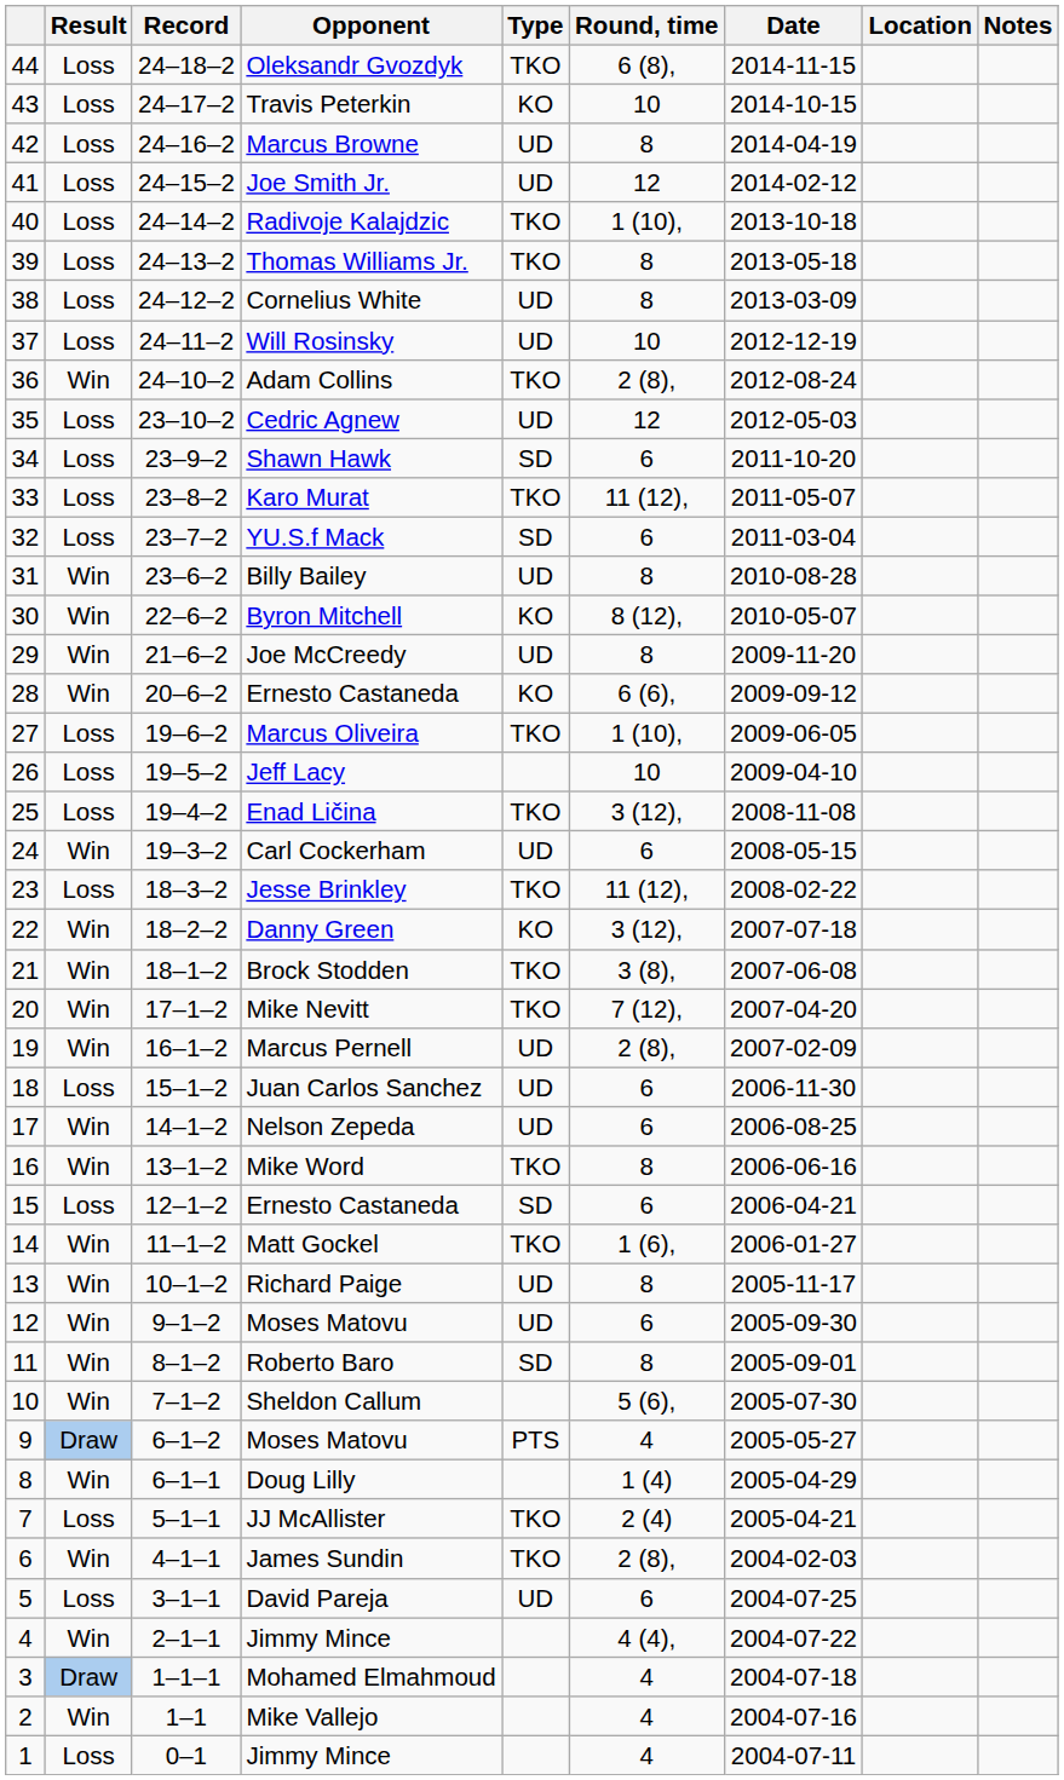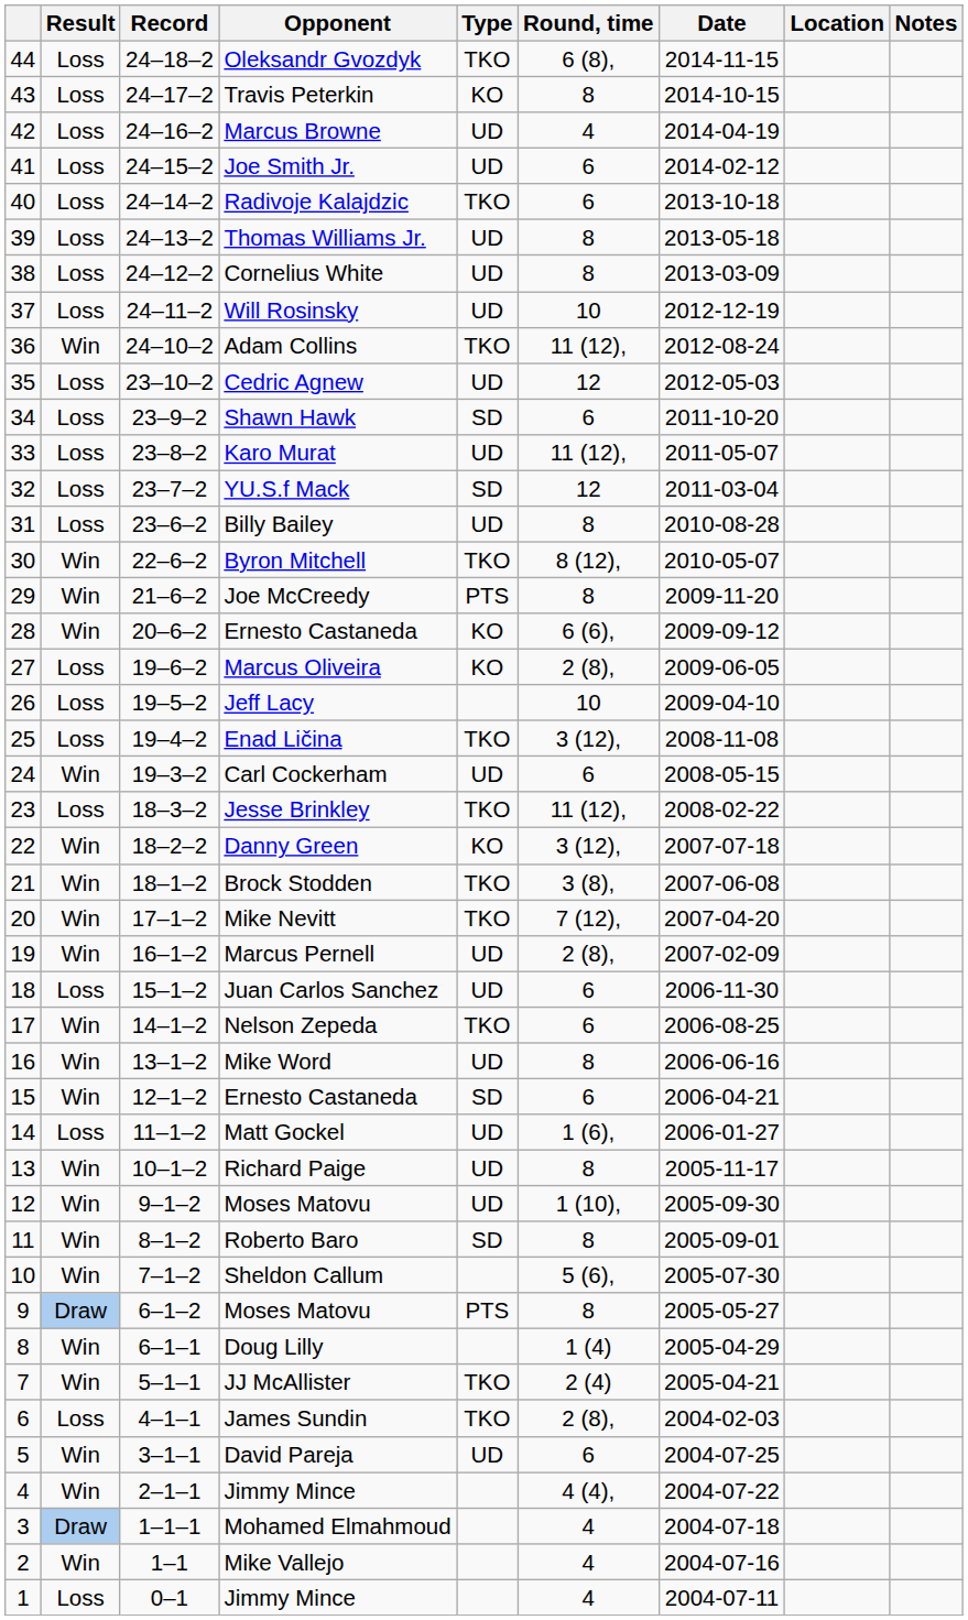 <table class="wikitable" style="text-align:center; font-size:95%">
 <tr>
 <th></th>
 <th>Result</th>
 <th>Record</th>
 <th>Opponent</th>
 <th>Type</th>
 <th>Round, time</th>
 <th>Date</th>
 <th>Location</th>
 <th>Notes</th>
 </tr>
 <tr>
 <td>44</td>
 <td>Loss</td>
 <td>24–18–2</td>
 <td style="text-align:left;"><a href='#'>Oleksandr Gvozdyk</a></td>
 <td>TKO</td>
 <td>6 (8), </td>
 <td>2014-11-15</td>
 <td style="text-align:left;"></td>
 <td style="text-align:left;"></td>
 </tr>
 <tr>
 <td>43</td>
 <td>Loss</td>
 <td>24–17–2</td>
 <td style="text-align:left;">Travis Peterkin</td>
 <td>KO</td>
-<td>10</td>
+<td>8</td>
 <td>2014-10-15</td>
 <td style="text-align:left;"></td>
 <td style="text-align:left;"></td>
 </tr>
 <tr>
 <td>42</td>
 <td>Loss</td>
 <td>24–16–2</td>
 <td style="text-align:left;"><a href='#'>Marcus Browne</a></td>
 <td>UD</td>
-<td>8</td>
+<td>4</td>
 <td>2014-04-19</td>
 <td style="text-align:left;"></td>
 <td style="text-align:left;"></td>
 </tr>
 <tr>
 <td>41</td>
 <td>Loss</td>
 <td>24–15–2</td>
 <td style="text-align:left;"><a href='#'>Joe Smith Jr.</a></td>
 <td>UD</td>
-<td>12</td>
+<td>6</td>
 <td>2014-02-12</td>
 <td style="text-align:left;"></td>
 <td style="text-align:left;"></td>
 </tr>
 <tr>
 <td>40</td>
 <td>Loss</td>
 <td>24–14–2</td>
 <td style="text-align:left;"><a href='#'>Radivoje Kalajdzic</a></td>
 <td>TKO</td>
-<td>1 (10), </td>
+<td>6</td>
 <td>2013-10-18</td>
 <td style="text-align:left;"></td>
 <td style="text-align:left;"></td>
 </tr>
 <tr>
 <td>39</td>
 <td>Loss</td>
 <td>24–13–2</td>
 <td style="text-align:left;"><a href='#'>Thomas Williams Jr.</a></td>
-<td>TKO</td>
+<td>UD</td>
 <td>8</td>
 <td>2013-05-18</td>
 <td style="text-align:left;"></td>
 <td style="text-align:left;"></td>
 </tr>
 <tr>
 <td>38</td>
 <td>Loss</td>
 <td>24–12–2</td>
 <td style="text-align:left;">Cornelius White</td>
 <td>UD</td>
 <td>8</td>
 <td>2013-03-09</td>
 <td style="text-align:left;"></td>
 <td style="text-align:left;"></td>
 </tr>
 <tr>
 <td>37</td>
 <td>Loss</td>
 <td>24–11–2</td>
 <td style="text-align:left;"><a href='#'>Will Rosinsky</a></td>
 <td>UD</td>
 <td>10</td>
 <td>2012-12-19</td>
 <td style="text-align:left;"></td>
 <td style="text-align:left;"></td>
 </tr>
 <tr>
 <td>36</td>
 <td>Win</td>
 <td>24–10–2</td>
 <td style="text-align:left;">Adam Collins</td>
 <td>TKO</td>
-<td>2 (8), </td>
+<td>11 (12), </td>
 <td>2012-08-24</td>
 <td style="text-align:left;"></td>
 <td style="text-align:left;"></td>
 </tr>
 <tr>
 <td>35</td>
 <td>Loss</td>
 <td>23–10–2</td>
 <td style="text-align:left;"><a href='#'>Cedric Agnew</a></td>
 <td>UD</td>
 <td>12</td>
 <td>2012-05-03</td>
 <td style="text-align:left;"></td>
 <td style="text-align:left;"></td>
 </tr>
 <tr>
 <td>34</td>
 <td>Loss</td>
 <td>23–9–2</td>
 <td style="text-align:left;"><a href='#'>Shawn Hawk</a></td>
 <td>SD</td>
 <td>6</td>
 <td>2011-10-20</td>
 <td style="text-align:left;"></td>
 <td style="text-align:left;"></td>
 </tr>
 <tr>
 <td>33</td>
 <td>Loss</td>
 <td>23–8–2</td>
 <td style="text-align:left;"><a href='#'>Karo Murat</a></td>
-<td>TKO</td>
+<td>UD</td>
 <td>11 (12), </td>
 <td>2011-05-07</td>
 <td style="text-align:left;"></td>
 <td style="text-align:left;"></td>
 </tr>
 <tr>
 <td>32</td>
 <td>Loss</td>
 <td>23–7–2</td>
 <td style="text-align:left;"><a href='#'>YU.S.f Mack</a></td>
 <td>SD</td>
-<td>6</td>
+<td>12</td>
 <td>2011-03-04</td>
 <td style="text-align:left;"></td>
 <td style="text-align:left;"></td>
 </tr>
 <tr>
 <td>31</td>
-<td>Win</td>
+<td>Loss</td>
 <td>23–6–2</td>
 <td style="text-align:left;">Billy Bailey</td>
 <td>UD</td>
 <td>8</td>
 <td>2010-08-28</td>
 <td style="text-align:left;"></td>
 <td style="text-align:left;"></td>
 </tr>
 <tr>
 <td>30</td>
 <td>Win</td>
 <td>22–6–2</td>
 <td style="text-align:left;"><a href='#'>Byron Mitchell</a></td>
-<td>KO</td>
+<td>TKO</td>
 <td>8 (12), </td>
 <td>2010-05-07</td>
 <td style="text-align:left;"></td>
 <td style="text-align:left;"></td>
 </tr>
 <tr>
 <td>29</td>
 <td>Win</td>
 <td>21–6–2</td>
 <td style="text-align:left;">Joe McCreedy</td>
-<td>UD</td>
+<td>PTS</td>
 <td>8</td>
 <td>2009-11-20</td>
 <td style="text-align:left;"></td>
 <td style="text-align:left;"></td>
 </tr>
 <tr>
 <td>28</td>
 <td>Win</td>
 <td>20–6–2</td>
 <td style="text-align:left;">Ernesto Castaneda</td>
 <td>KO</td>
 <td>6 (6), </td>
 <td>2009-09-12</td>
 <td style="text-align:left;"></td>
 <td style="text-align:left;"></td>
 </tr>
 <tr>
 <td>27</td>
 <td>Loss</td>
 <td>19–6–2</td>
 <td style="text-align:left;"><a href='#'>Marcus Oliveira</a></td>
-<td>TKO</td>
-<td>1 (10), </td>
+<td>KO</td>
+<td>2 (8), </td>
 <td>2009-06-05</td>
 <td style="text-align:left;"></td>
 <td style="text-align:left;"></td>
 </tr>
 <tr>
 <td>26</td>
 <td>Loss</td>
 <td>19–5–2</td>
 <td style="text-align:left;"><a href='#'>Jeff Lacy</a></td>
 <td></td>
 <td>10</td>
 <td>2009-04-10</td>
 <td style="text-align:left;"></td>
 <td style="text-align:left;"></td>
 </tr>
 <tr>
 <td>25</td>
 <td>Loss</td>
 <td>19–4–2</td>
 <td style="text-align:left;"><a href='#'>Enad Ličina</a></td>
 <td>TKO</td>
 <td>3 (12), </td>
 <td>2008-11-08</td>
 <td style="text-align:left;"></td>
 <td style="text-align:left;"></td>
 </tr>
 <tr>
 <td>24</td>
 <td>Win</td>
 <td>19–3–2</td>
 <td style="text-align:left;">Carl Cockerham</td>
 <td>UD</td>
 <td>6</td>
 <td>2008-05-15</td>
 <td style="text-align:left;"></td>
 <td style="text-align:left;"></td>
 </tr>
 <tr>
 <td>23</td>
 <td>Loss</td>
 <td>18–3–2</td>
 <td style="text-align:left;"><a href='#'>Jesse Brinkley</a></td>
 <td>TKO</td>
 <td>11 (12), </td>
 <td>2008-02-22</td>
 <td style="text-align:left;"></td>
 <td style="text-align:left;"></td>
 </tr>
 <tr>
 <td>22</td>
 <td>Win</td>
 <td>18–2–2</td>
 <td style="text-align:left;"><a href='#'>Danny Green</a></td>
 <td>KO</td>
 <td>3 (12), </td>
 <td>2007-07-18</td>
 <td style="text-align:left;"></td>
 <td style="text-align:left;"></td>
 </tr>
 <tr>
 <td>21</td>
 <td>Win</td>
 <td>18–1–2</td>
 <td style="text-align:left;">Brock Stodden</td>
 <td>TKO</td>
 <td>3 (8), </td>
 <td>2007-06-08</td>
 <td style="text-align:left;"></td>
 <td style="text-align:left;"></td>
 </tr>
 <tr>
 <td>20</td>
 <td>Win</td>
 <td>17–1–2</td>
 <td style="text-align:left;">Mike Nevitt</td>
 <td>TKO</td>
 <td>7 (12), </td>
 <td>2007-04-20</td>
 <td style="text-align:left;"></td>
 <td style="text-align:left;"></td>
 </tr>
 <tr>
 <td>19</td>
 <td>Win</td>
 <td>16–1–2</td>
 <td style="text-align:left;">Marcus Pernell</td>
 <td>UD</td>
 <td>2 (8), </td>
 <td>2007-02-09</td>
 <td style="text-align:left;"></td>
 <td style="text-align:left;"></td>
 </tr>
 <tr>
 <td>18</td>
 <td>Loss</td>
 <td>15–1–2</td>
 <td style="text-align:left;">Juan Carlos Sanchez</td>
 <td>UD</td>
 <td>6</td>
 <td>2006-11-30</td>
 <td style="text-align:left;"></td>
 <td style="text-align:left;"></td>
 </tr>
 <tr>
 <td>17</td>
 <td>Win</td>
 <td>14–1–2</td>
 <td style="text-align:left;">Nelson Zepeda</td>
-<td>UD</td>
+<td>TKO</td>
 <td>6</td>
 <td>2006-08-25</td>
 <td style="text-align:left;"></td>
 <td style="text-align:left;"></td>
 </tr>
 <tr>
 <td>16</td>
 <td>Win</td>
 <td>13–1–2</td>
 <td style="text-align:left;">Mike Word</td>
-<td>TKO</td>
+<td>UD</td>
 <td>8</td>
 <td>2006-06-16</td>
 <td style="text-align:left;"></td>
 <td style="text-align:left;"></td>
 </tr>
 <tr>
 <td>15</td>
-<td>Loss</td>
+<td>Win</td>
 <td>12–1–2</td>
 <td style="text-align:left;">Ernesto Castaneda</td>
 <td>SD</td>
 <td>6</td>
 <td>2006-04-21</td>
 <td style="text-align:left;"></td>
 <td style="text-align:left;"></td>
 </tr>
 <tr>
 <td>14</td>
-<td>Win</td>
+<td>Loss</td>
 <td>11–1–2</td>
 <td style="text-align:left;">Matt Gockel</td>
-<td>TKO</td>
+<td>UD</td>
 <td>1 (6), </td>
 <td>2006-01-27</td>
 <td style="text-align:left;"></td>
 <td style="text-align:left;"></td>
 </tr>
 <tr>
 <td>13</td>
 <td>Win</td>
 <td>10–1–2</td>
 <td style="text-align:left;">Richard Paige</td>
 <td>UD</td>
 <td>8</td>
 <td>2005-11-17</td>
 <td style="text-align:left;"></td>
 <td style="text-align:left;"></td>
 </tr>
 <tr>
 <td>12</td>
 <td>Win</td>
 <td>9–1–2</td>
 <td style="text-align:left;">Moses Matovu</td>
 <td>UD</td>
-<td>6</td>
+<td>1 (10), </td>
 <td>2005-09-30</td>
 <td style="text-align:left;"></td>
 <td style="text-align:left;"></td>
 </tr>
 <tr>
 <td>11</td>
 <td>Win</td>
 <td>8–1–2</td>
 <td style="text-align:left;">Roberto Baro</td>
 <td>SD</td>
 <td>8</td>
 <td>2005-09-01</td>
 <td style="text-align:left;"></td>
 <td style="text-align:left;"></td>
 </tr>
 <tr>
 <td>10</td>
 <td>Win</td>
 <td>7–1–2</td>
 <td style="text-align:left;">Sheldon Callum</td>
 <td></td>
 <td>5 (6), </td>
 <td>2005-07-30</td>
 <td style="text-align:left;"></td>
 <td style="text-align:left;"></td>
 </tr>
 <tr>
 <td>9</td>
 <td style="background:#abcdef;">Draw</td>
 <td>6–1–2</td>
 <td style="text-align:left;">Moses Matovu</td>
 <td>PTS</td>
-<td>4</td>
+<td>8</td>
 <td>2005-05-27</td>
 <td style="text-align:left;"></td>
 <td style="text-align:left;"></td>
 </tr>
 <tr>
 <td>8</td>
 <td>Win</td>
 <td>6–1–1</td>
 <td style="text-align:left;">Doug Lilly</td>
 <td></td>
 <td>1 (4)</td>
 <td>2005-04-29</td>
 <td style="text-align:left;"></td>
 <td style="text-align:left;"></td>
 </tr>
 <tr>
 <td>7</td>
-<td>Loss</td>
+<td>Win</td>
 <td>5–1–1</td>
 <td style="text-align:left;">JJ McAllister</td>
 <td>TKO</td>
 <td>2 (4)</td>
 <td>2005-04-21</td>
 <td style="text-align:left;"></td>
 <td style="text-align:left;"></td>
 </tr>
 <tr>
 <td>6</td>
-<td>Win</td>
+<td>Loss</td>
 <td>4–1–1</td>
 <td style="text-align:left;">James Sundin</td>
 <td>TKO</td>
 <td>2 (8), </td>
 <td>2004-02-03</td>
 <td style="text-align:left;"></td>
 <td style="text-align:left;"></td>
 </tr>
 <tr>
 <td>5</td>
-<td>Loss</td>
+<td>Win</td>
 <td>3–1–1</td>
 <td style="text-align:left;">David Pareja</td>
 <td>UD</td>
 <td>6</td>
 <td>2004-07-25</td>
 <td style="text-align:left;"></td>
 <td style="text-align:left;"></td>
 </tr>
 <tr>
 <td>4</td>
 <td>Win</td>
 <td>2–1–1</td>
 <td style="text-align:left;">Jimmy Mince</td>
 <td></td>
 <td>4 (4), </td>
 <td>2004-07-22</td>
 <td style="text-align:left;"></td>
 <td style="text-align:left;"></td>
 </tr>
 <tr>
 <td>3</td>
 <td style="background:#abcdef;">Draw</td>
 <td>1–1–1</td>
 <td style="text-align:left;">Mohamed Elmahmoud</td>
 <td></td>
 <td>4</td>
 <td>2004-07-18</td>
 <td style="text-align:left;"></td>
 <td style="text-align:left;"></td>
 </tr>
 <tr>
 <td>2</td>
 <td>Win</td>
 <td>1–1</td>
 <td style="text-align:left;">Mike Vallejo</td>
 <td></td>
 <td>4</td>
 <td>2004-07-16</td>
 <td style="text-align:left;"></td>
 <td style="text-align:left;"></td>
 </tr>
 <tr>
 <td>1</td>
 <td>Loss</td>
 <td>0–1</td>
 <td style="text-align:left;">Jimmy Mince</td>
 <td></td>
 <td>4</td>
 <td>2004-07-11</td>
 <td style="text-align:left;"></td>
 <td style="text-align:left;"></td>
 </tr>
 </table>
